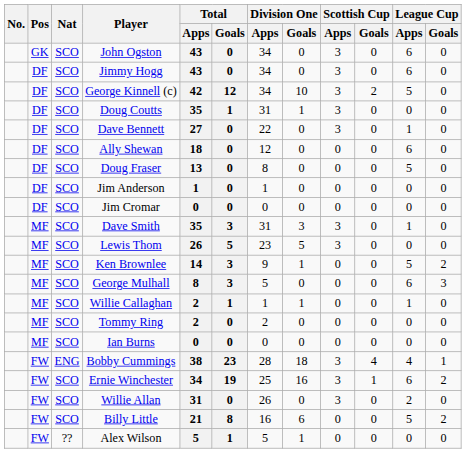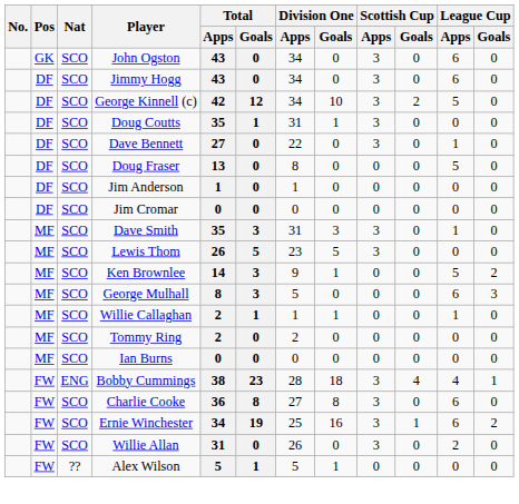 <table class="wikitable sortable" style="text-align: center;">
 <tr>
 <th rowspan="2"><abbr>No.</abbr></th>
 <th rowspan="2"><abbr>Pos</abbr></th>
 <th rowspan="2"><abbr>Nat</abbr></th>
 <th rowspan="2">Player</th>
 <th colspan="2">Total</th>
 <th colspan="2">Division One</th>
 <th colspan="2">Scottish Cup</th>
 <th colspan="2">League Cup</th>
 </tr>
 <tr>
 <th>Apps</th>
 <th>Goals</th>
 <th>Apps</th>
 <th>Goals</th>
 <th>Apps</th>
 <th>Goals</th>
 <th>Apps</th>
 <th>Goals</th>
 </tr>
 <tr>
 <td></td>
 <td><a href='#'>GK</a></td>
 <td> <a href='#'>SCO</a></td>
 <td><a href='#'>John Ogston</a></td>
 <th>43</th>
 <th>0</th>
 <td>34</td>
 <td>0</td>
 <td>3</td>
 <td>0</td>
 <td>6</td>
 <td>0</td>
 </tr>
 <tr>
 <td></td>
 <td><a href='#'>DF</a></td>
 <td> <a href='#'>SCO</a></td>
 <td><a href='#'>Jimmy Hogg</a></td>
 <th>43</th>
 <th>0</th>
 <td>34</td>
 <td>0</td>
 <td>3</td>
 <td>0</td>
 <td>6</td>
 <td>0</td>
 </tr>
 <tr>
 <td></td>
 <td><a href='#'>DF</a></td>
 <td> <a href='#'>SCO</a></td>
 <td><a href='#'>George Kinnell</a> (c)</td>
 <th>42</th>
 <th>12</th>
 <td>34</td>
 <td>10</td>
 <td>3</td>
 <td>2</td>
 <td>5</td>
 <td>0</td>
 </tr>
 <tr>
 <td></td>
 <td><a href='#'>DF</a></td>
 <td> <a href='#'>SCO</a></td>
 <td><a href='#'>Doug Coutts</a></td>
 <th>35</th>
 <th>1</th>
 <td>31</td>
 <td>1</td>
 <td>3</td>
 <td>0</td>
 <td>0</td>
 <td>0</td>
 </tr>
 <tr>
 <td></td>
 <td><a href='#'>DF</a></td>
 <td> <a href='#'>SCO</a></td>
 <td><a href='#'>Dave Bennett</a></td>
 <th>27</th>
 <th>0</th>
 <td>22</td>
 <td>0</td>
 <td>3</td>
 <td>0</td>
 <td>1</td>
-<td>0</td>
-</tr>
-<tr>
-<td></td>
-<td><a href='#'>DF</a></td>
-<td> <a href='#'>SCO</a></td>
-<td><a href='#'>Ally Shewan</a></td>
-<th>18</th>
-<th>0</th>
-<td>12</td>
-<td>0</td>
-<td>0</td>
-<td>0</td>
-<td>6</td>
 <td>0</td>
 </tr>
 <tr>
 <td></td>
 <td><a href='#'>DF</a></td>
 <td> <a href='#'>SCO</a></td>
 <td><a href='#'>Doug Fraser</a></td>
 <th>13</th>
 <th>0</th>
 <td>8</td>
 <td>0</td>
 <td>0</td>
 <td>0</td>
 <td>5</td>
 <td>0</td>
 </tr>
 <tr>
 <td></td>
 <td><a href='#'>DF</a></td>
 <td> <a href='#'>SCO</a></td>
 <td>Jim Anderson</td>
 <th>1</th>
 <th>0</th>
 <td>1</td>
 <td>0</td>
 <td>0</td>
 <td>0</td>
 <td>0</td>
 <td>0</td>
 </tr>
 <tr>
 <td></td>
 <td><a href='#'>DF</a></td>
 <td> <a href='#'>SCO</a></td>
 <td>Jim Cromar</td>
 <th>0</th>
 <th>0</th>
 <td>0</td>
 <td>0</td>
 <td>0</td>
 <td>0</td>
 <td>0</td>
 <td>0</td>
 </tr>
 <tr>
 <td></td>
 <td><a href='#'>MF</a></td>
 <td> <a href='#'>SCO</a></td>
 <td><a href='#'>Dave Smith</a></td>
 <th>35</th>
 <th>3</th>
 <td>31</td>
 <td>3</td>
 <td>3</td>
 <td>0</td>
 <td>1</td>
 <td>0</td>
 </tr>
 <tr>
 <td></td>
 <td><a href='#'>MF</a></td>
 <td> <a href='#'>SCO</a></td>
 <td><a href='#'>Lewis Thom</a></td>
 <th>26</th>
 <th>5</th>
 <td>23</td>
 <td>5</td>
 <td>3</td>
 <td>0</td>
 <td>0</td>
 <td>0</td>
 </tr>
 <tr>
 <td></td>
 <td><a href='#'>MF</a></td>
 <td> <a href='#'>SCO</a></td>
 <td><a href='#'>Ken Brownlee</a></td>
 <th>14</th>
 <th>3</th>
 <td>9</td>
 <td>1</td>
 <td>0</td>
 <td>0</td>
 <td>5</td>
 <td>2</td>
 </tr>
 <tr>
 <td></td>
 <td><a href='#'>MF</a></td>
 <td> <a href='#'>SCO</a></td>
 <td><a href='#'>George Mulhall</a></td>
 <th>8</th>
 <th>3</th>
 <td>5</td>
 <td>0</td>
 <td>0</td>
 <td>0</td>
 <td>6</td>
 <td>3</td>
 </tr>
 <tr>
 <td></td>
 <td><a href='#'>MF</a></td>
 <td> <a href='#'>SCO</a></td>
 <td><a href='#'>Willie Callaghan</a></td>
 <th>2</th>
 <th>1</th>
 <td>1</td>
 <td>1</td>
 <td>0</td>
 <td>0</td>
 <td>1</td>
 <td>0</td>
 </tr>
 <tr>
 <td></td>
 <td><a href='#'>MF</a></td>
 <td> <a href='#'>SCO</a></td>
 <td><a href='#'>Tommy Ring</a></td>
 <th>2</th>
 <th>0</th>
 <td>2</td>
 <td>0</td>
 <td>0</td>
 <td>0</td>
 <td>0</td>
 <td>0</td>
 </tr>
 <tr>
 <td></td>
 <td><a href='#'>MF</a></td>
 <td> <a href='#'>SCO</a></td>
 <td><a href='#'>Ian Burns</a></td>
 <th>0</th>
 <th>0</th>
 <td>0</td>
 <td>0</td>
 <td>0</td>
 <td>0</td>
 <td>0</td>
 <td>0</td>
 </tr>
 <tr>
 <td></td>
 <td><a href='#'>FW</a></td>
 <td> <a href='#'>ENG</a></td>
 <td><a href='#'>Bobby Cummings</a></td>
 <th>38</th>
 <th>23</th>
 <td>28</td>
 <td>18</td>
 <td>3</td>
 <td>4</td>
 <td>4</td>
 <td>1</td>
 </tr>
 <tr>
 <td></td>
 <td><a href='#'>FW</a></td>
 <td> <a href='#'>SCO</a></td>
+<td><a href='#'>Charlie Cooke</a></td>
+<th>36</th>
+<th>8</th>
+<td>27</td>
+<td>8</td>
+<td>3</td>
+<td>0</td>
+<td>6</td>
+<td>0</td>
+</tr>
+<tr>
+<td></td>
+<td><a href='#'>FW</a></td>
+<td> <a href='#'>SCO</a></td>
 <td><a href='#'>Ernie Winchester</a></td>
 <th>34</th>
 <th>19</th>
 <td>25</td>
 <td>16</td>
 <td>3</td>
 <td>1</td>
 <td>6</td>
 <td>2</td>
 </tr>
 <tr>
 <td></td>
 <td><a href='#'>FW</a></td>
 <td> <a href='#'>SCO</a></td>
 <td><a href='#'>Willie Allan</a></td>
 <th>31</th>
 <th>0</th>
 <td>26</td>
 <td>0</td>
 <td>3</td>
 <td>0</td>
 <td>2</td>
 <td>0</td>
 </tr>
 <tr>
 <td></td>
 <td><a href='#'>FW</a></td>
-<td> <a href='#'>SCO</a></td>
-<td><a href='#'>Billy Little</a></td>
-<th>21</th>
-<th>8</th>
-<td>16</td>
-<td>6</td>
-<td>0</td>
-<td>0</td>
-<td>5</td>
-<td>2</td>
-</tr>
-<tr>
-<td></td>
-<td><a href='#'>FW</a></td>
 <td>??</td>
 <td>Alex Wilson</td>
 <th>5</th>
 <th>1</th>
 <td>5</td>
 <td>1</td>
 <td>0</td>
 <td>0</td>
 <td>0</td>
 <td>0</td>
 </tr>
 </table>
